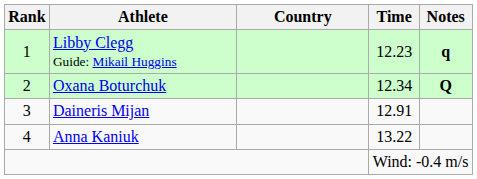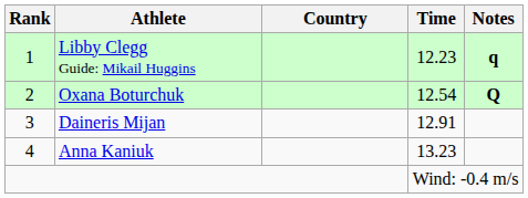 <table class="wikitable sortable" style="text-align:center">
 <tr>
 <th>Rank</th>
 <th style="width:180px">Athlete</th>
 <th style="width:125px">Country</th>
 <th>Time</th>
 <th>Notes</th>
 </tr>
 <tr style="background:#cfc;">
 <td>1</td>
 <td style="text-align:left;"><a href='#'>Libby Clegg</a><br><small>Guide: <a href='#'>Mikail Huggins</a></small></td>
 <td style="text-align:left;"></td>
 <td>12.23</td>
 <td><strong>q</strong></td>
 </tr>
 <tr style="background:#cfc;">
 <td>2</td>
 <td style="text-align:left;"><a href='#'>Oxana Boturchuk</a></td>
 <td style="text-align:left;"></td>
-<td>12.34</td>
+<td>12.54</td>
 <td><strong>Q</strong></td>
 </tr>
 <tr>
 <td>3</td>
 <td style="text-align:left;"><a href='#'>Daineris Mijan</a></td>
 <td style="text-align:left;"></td>
 <td>12.91</td>
 <td></td>
 </tr>
 <tr>
 <td>4</td>
 <td style="text-align:left;"><a href='#'>Anna Kaniuk</a></td>
 <td style="text-align:left;"></td>
-<td>13.22</td>
+<td>13.23</td>
 <td></td>
 </tr>
 <tr class="sortbottom">
 <td colspan="3"></td>
 <td colspan="2">Wind: -0.4 m/s</td>
 </tr>
 </table>
